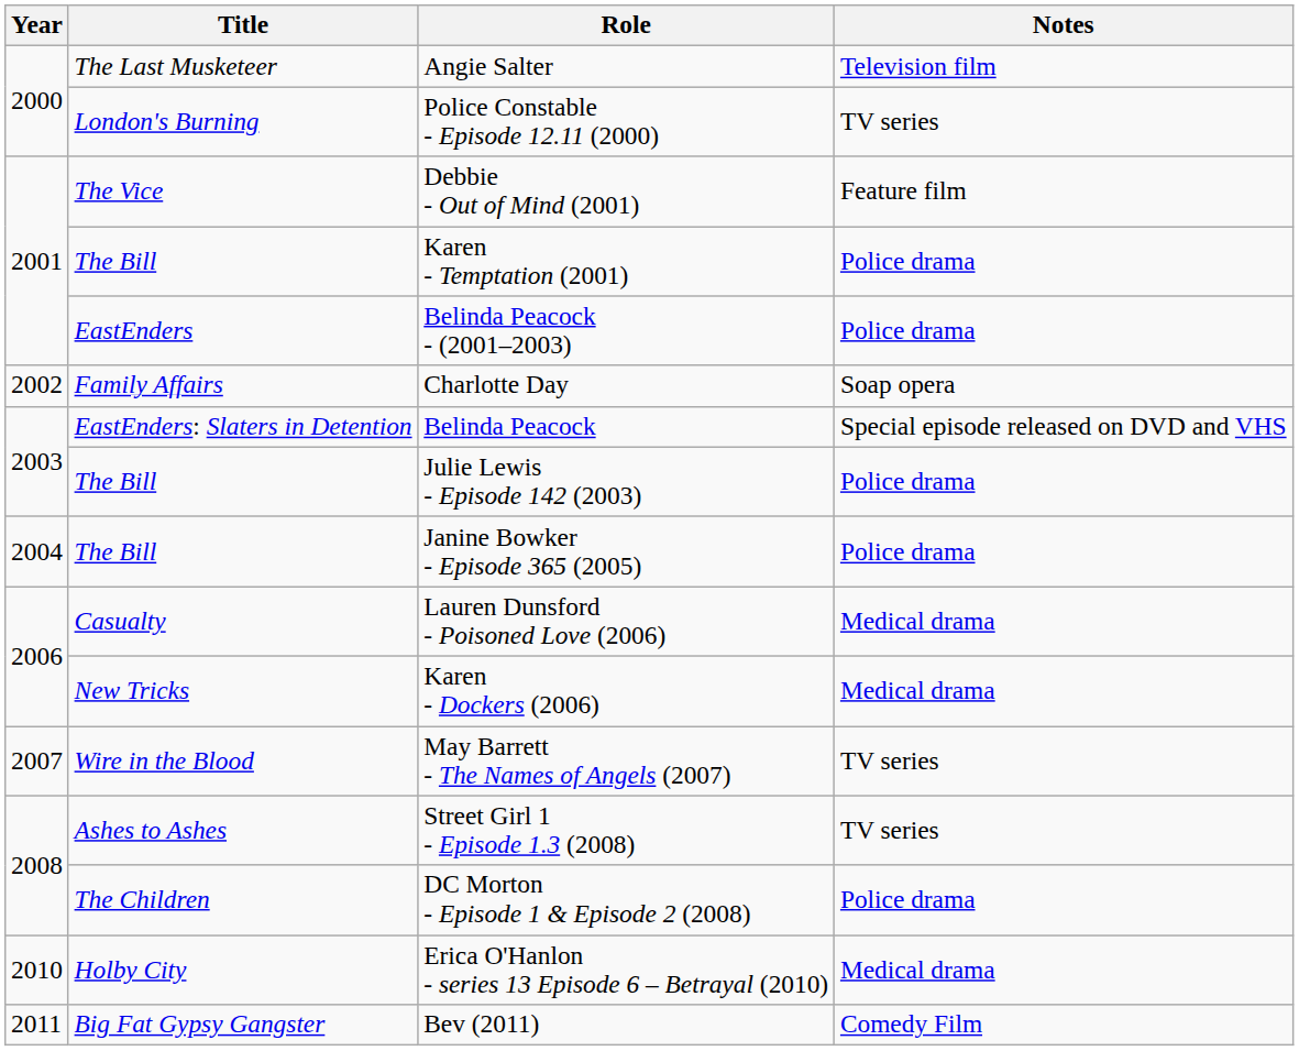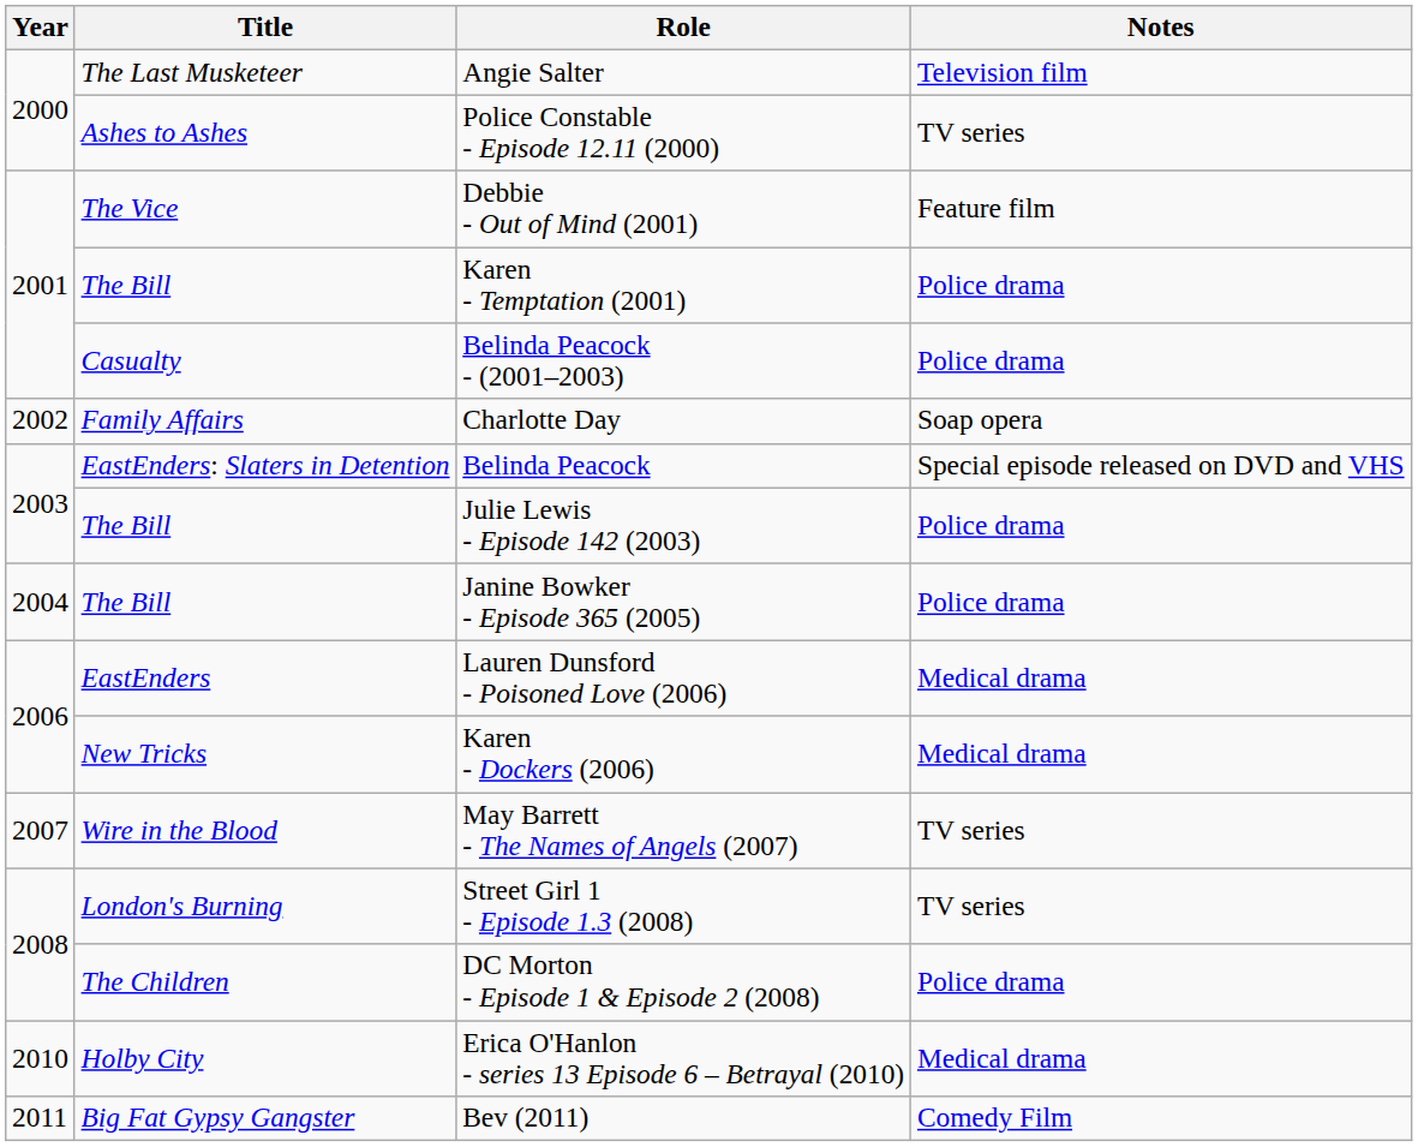 <table class="wikitable">
 <tr>
 <th>Year</th>
 <th>Title</th>
 <th>Role</th>
 <th>Notes</th>
 </tr>
 <tr>
 <td rowspan="2">2000</td>
 <td><em>The Last Musketeer</em></td>
 <td>Angie Salter</td>
 <td><a href='#'>Television film</a></td>
 </tr>
 <tr>
-<td><em><a href='#'>London's Burning</a></em></td>
+<td><em><a href='#'>Ashes to Ashes</a></em></td>
 <td>Police Constable<br>- <em>Episode 12.11</em> (2000)</td>
 <td>TV series</td>
 </tr>
 <tr>
 <td rowspan="3">2001</td>
 <td><em><a href='#'>The Vice</a></em></td>
 <td>Debbie<br>- <em>Out of Mind</em> (2001)</td>
 <td>Feature film</td>
 </tr>
 <tr>
 <td><em><a href='#'>The Bill</a></em></td>
 <td>Karen<br>- <em>Temptation</em> (2001)</td>
 <td><a href='#'>Police drama</a></td>
 </tr>
 <tr>
-<td><em><a href='#'>EastEnders</a></em></td>
+<td><em><a href='#'>Casualty</a></em></td>
 <td><a href='#'>Belinda Peacock</a><br>- (2001–2003)</td>
 <td><a href='#'>Police drama</a></td>
 </tr>
 <tr>
 <td rowspan="1">2002</td>
 <td><em><a href='#'>Family Affairs</a></em></td>
 <td>Charlotte Day</td>
 <td>Soap opera</td>
 </tr>
 <tr>
 <td rowspan="2">2003</td>
 <td><em><a href='#'>EastEnders</a></em>: <em><a href='#'>Slaters in Detention</a></em></td>
 <td><a href='#'>Belinda Peacock</a></td>
 <td>Special episode released on DVD and <a href='#'>VHS</a></td>
 </tr>
 <tr>
 <td><em><a href='#'>The Bill</a></em></td>
 <td>Julie Lewis<br>- <em>Episode 142</em> (2003)</td>
 <td><a href='#'>Police drama</a></td>
 </tr>
 <tr>
 <td rowspan="1">2004</td>
 <td><em><a href='#'>The Bill</a></em></td>
 <td>Janine Bowker<br>- <em>Episode 365</em> (2005)</td>
 <td><a href='#'>Police drama</a></td>
 </tr>
 <tr>
 <td rowspan="2">2006</td>
-<td><em><a href='#'>Casualty</a></em></td>
+<td><em><a href='#'>EastEnders</a></em></td>
 <td>Lauren Dunsford<br>- <em>Poisoned Love</em> (2006)</td>
 <td><a href='#'>Medical drama</a></td>
 </tr>
 <tr>
 <td><em><a href='#'>New Tricks</a></em></td>
 <td>Karen<br>- <em><a href='#'>Dockers</a></em> (2006)</td>
 <td><a href='#'>Medical drama</a></td>
 </tr>
 <tr>
 <td rowspan="1">2007</td>
 <td><em><a href='#'>Wire in the Blood</a></em></td>
 <td>May Barrett<br>- <em><a href='#'>The Names of Angels</a></em> (2007)</td>
 <td>TV series</td>
 </tr>
 <tr>
 <td rowspan="2">2008</td>
-<td><em><a href='#'>Ashes to Ashes</a></em></td>
+<td><em><a href='#'>London's Burning</a></em></td>
 <td>Street Girl 1<br>- <em><a href='#'>Episode 1.3</a></em> (2008)</td>
 <td>TV series</td>
 </tr>
 <tr>
 <td><em><a href='#'>The Children</a></em></td>
 <td>DC Morton<br>- <em>Episode 1 & Episode 2</em> (2008)</td>
 <td><a href='#'>Police drama</a></td>
 </tr>
 <tr>
 <td rowspan="1">2010</td>
 <td><em><a href='#'>Holby City</a></em></td>
 <td>Erica O'Hanlon <br>- <em>series 13 Episode 6 – Betrayal</em> (2010)</td>
 <td><a href='#'>Medical drama</a></td>
 </tr>
 <tr>
 <td rowspan="1">2011</td>
 <td><em><a href='#'>Big Fat Gypsy Gangster</a></em></td>
 <td>Bev (2011)</td>
 <td><a href='#'>Comedy Film</a></td>
 </tr>
 </table>
